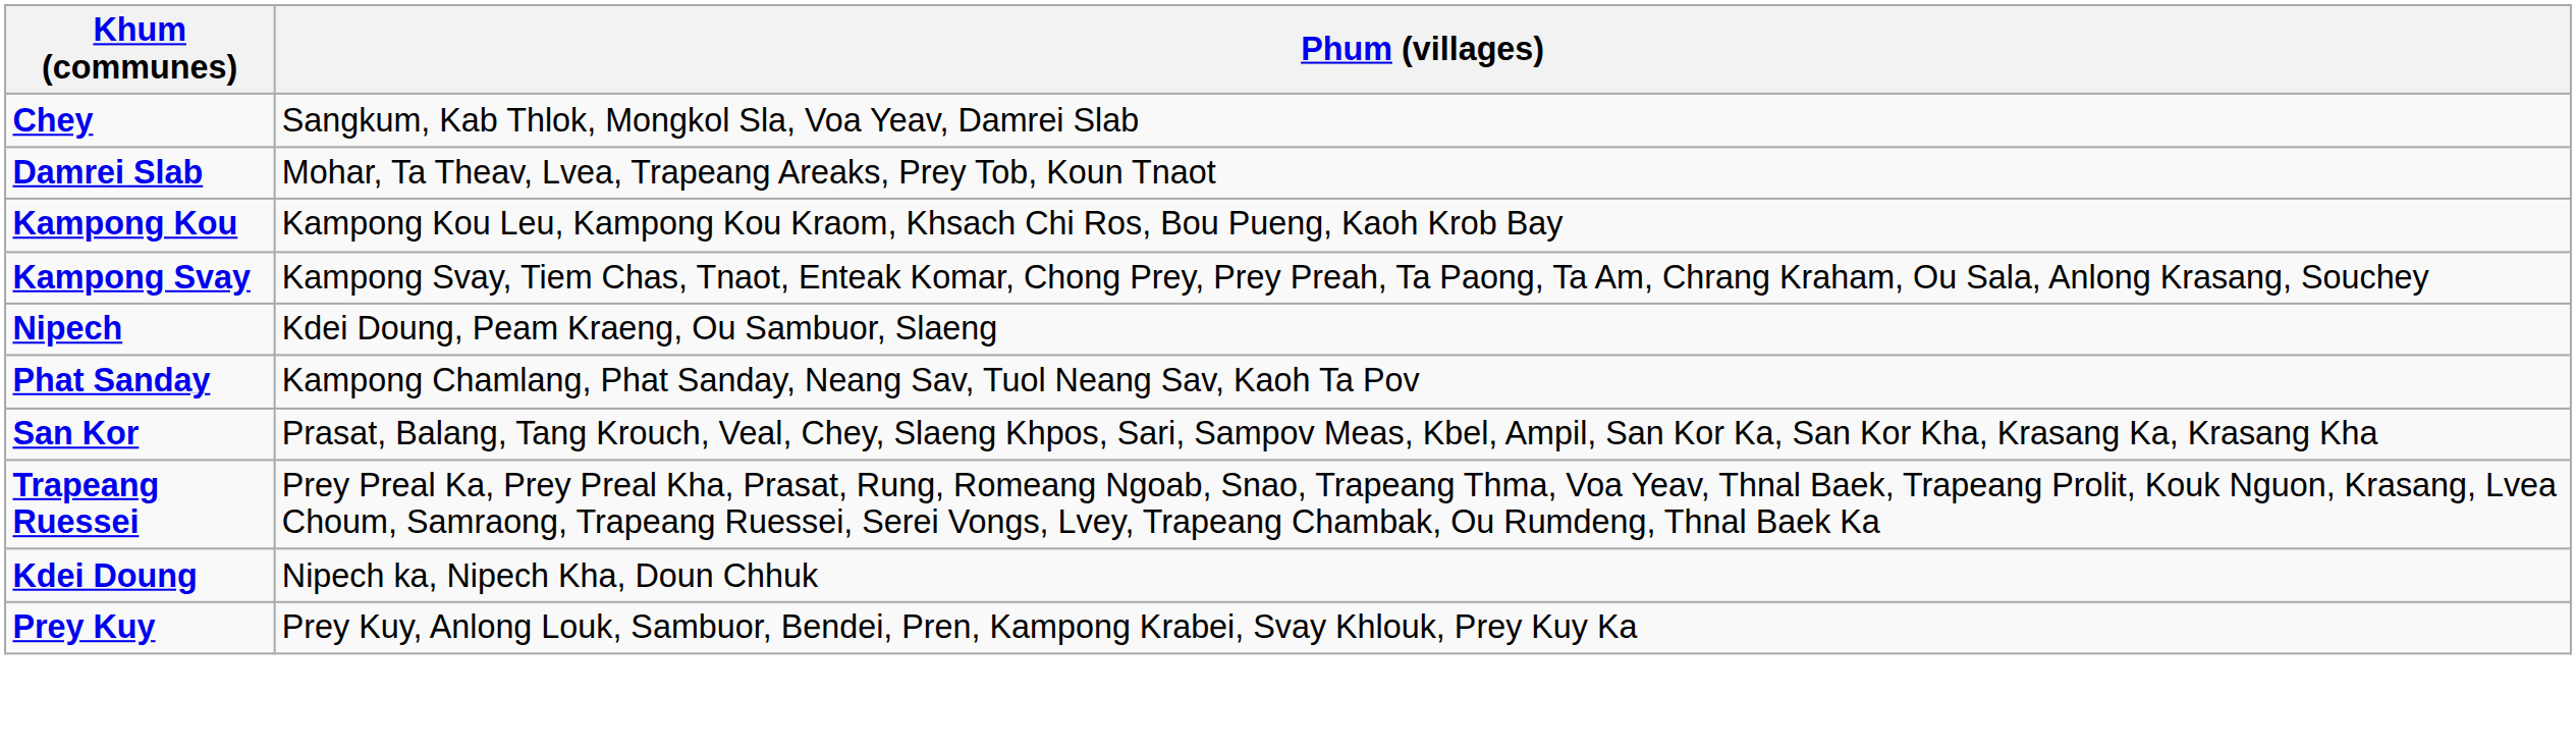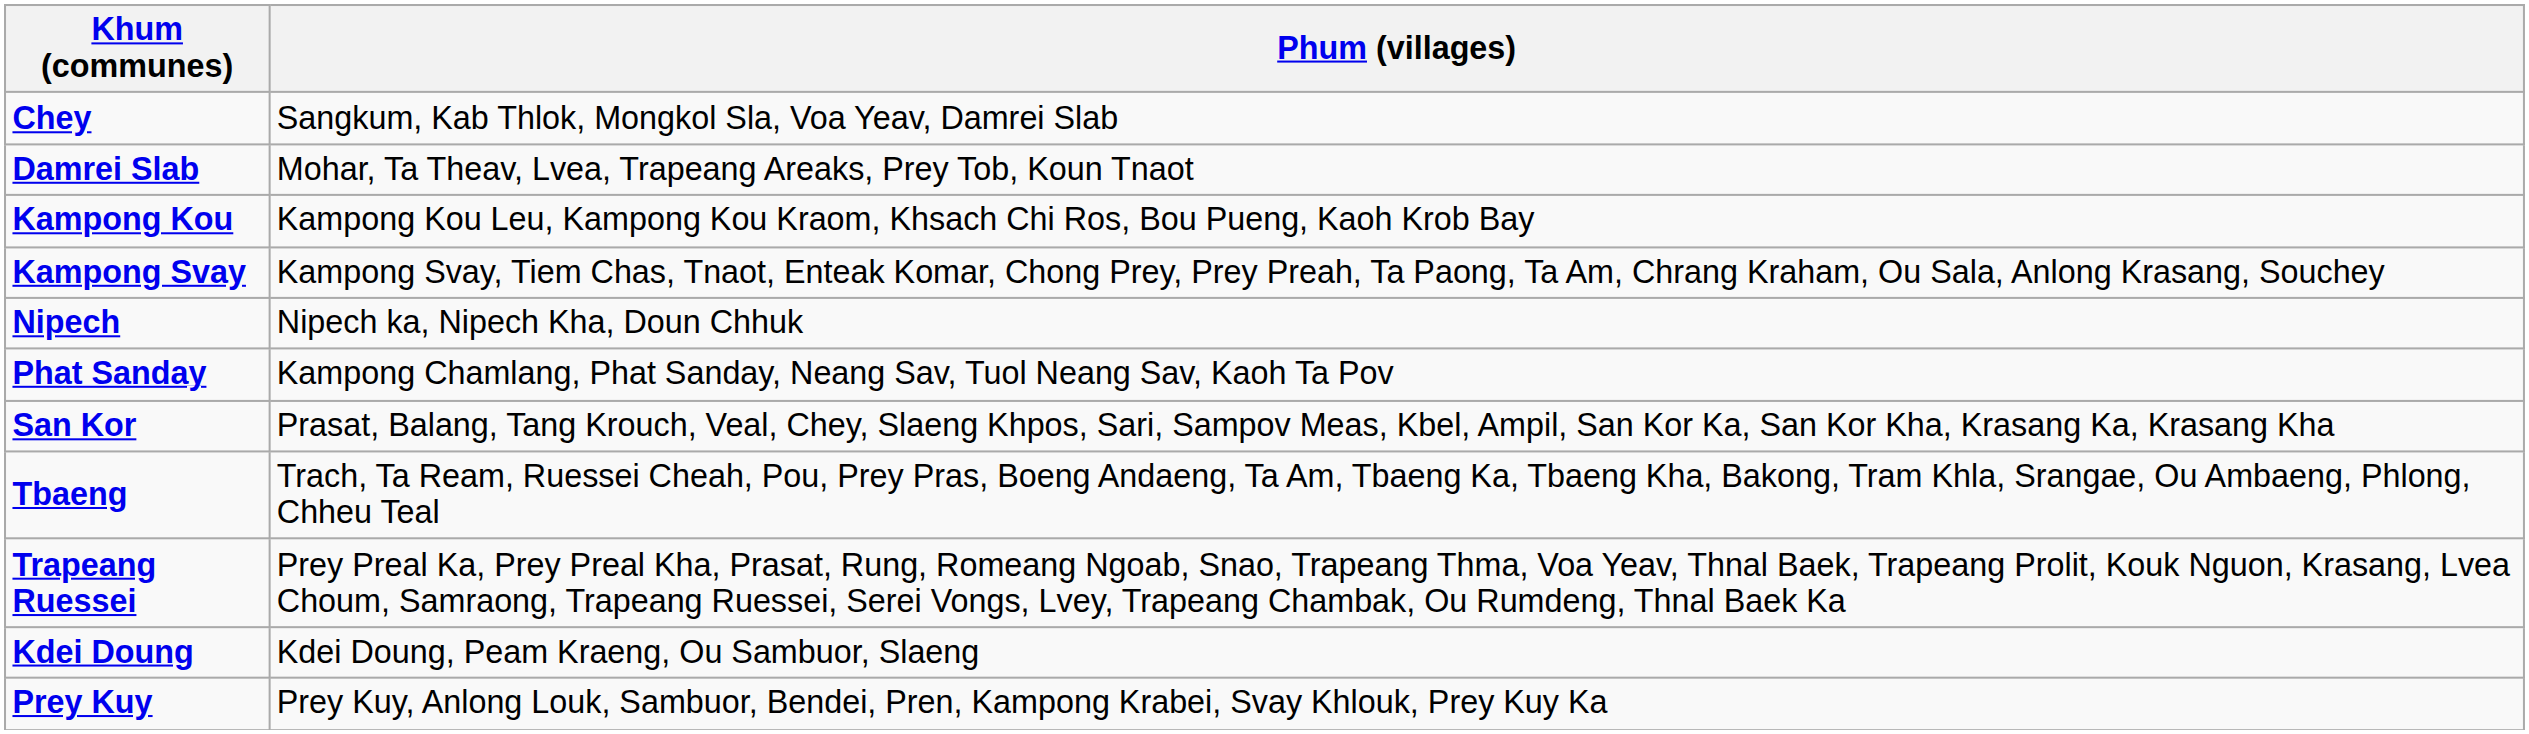 <table class="wikitable">
 <tr>
 <th><a href='#'>Khum</a> (communes)</th>
 <th><a href='#'>Phum</a> (villages)</th>
 </tr>
 <tr>
 <td><strong><a href='#'>Chey</a></strong></td>
 <td>Sangkum, Kab Thlok, Mongkol Sla, Voa Yeav, Damrei Slab</td>
 </tr>
 <tr>
 <td><strong><a href='#'>Damrei Slab</a></strong></td>
 <td>Mohar, Ta Theav, Lvea, Trapeang Areaks, Prey Tob, Koun Tnaot</td>
 </tr>
 <tr>
 <td><strong><a href='#'>Kampong Kou</a></strong></td>
 <td>Kampong Kou Leu, Kampong Kou Kraom, Khsach Chi Ros, Bou Pueng, Kaoh Krob Bay</td>
 </tr>
 <tr>
 <td><strong><a href='#'>Kampong Svay</a></strong></td>
 <td>Kampong Svay, Tiem Chas, Tnaot, Enteak Komar, Chong Prey, Prey Preah, Ta Paong, Ta Am, Chrang Kraham, Ou Sala, Anlong Krasang, Souchey</td>
 </tr>
 <tr>
 <td><strong><a href='#'>Nipech</a></strong></td>
-<td>Kdei Doung, Peam Kraeng, Ou Sambuor, Slaeng</td>
+<td>Nipech ka, Nipech Kha, Doun Chhuk</td>
 </tr>
 <tr>
 <td><strong><a href='#'>Phat Sanday</a></strong></td>
 <td>Kampong Chamlang, Phat Sanday, Neang Sav, Tuol Neang Sav, Kaoh Ta Pov</td>
 </tr>
 <tr>
 <td><strong><a href='#'>San Kor</a></strong></td>
 <td>Prasat, Balang, Tang Krouch, Veal, Chey, Slaeng Khpos, Sari, Sampov Meas, Kbel, Ampil, San Kor Ka, San Kor Kha, Krasang Ka, Krasang Kha</td>
 </tr>
 <tr>
+<td><strong><a href='#'>Tbaeng</a></strong></td>
+<td>Trach, Ta Ream, Ruessei Cheah, Pou, Prey Pras, Boeng Andaeng, Ta Am, Tbaeng Ka, Tbaeng Kha, Bakong, Tram Khla, Srangae, Ou Ambaeng, Phlong, Chheu Teal</td>
+</tr>
+<tr>
 <td><strong><a href='#'>Trapeang Ruessei</a></strong></td>
 <td>Prey Preal Ka, Prey Preal Kha, Prasat, Rung, Romeang Ngoab, Snao, Trapeang Thma, Voa Yeav, Thnal Baek, Trapeang Prolit, Kouk Nguon, Krasang, Lvea Choum, Samraong, Trapeang Ruessei, Serei Vongs, Lvey, Trapeang Chambak, Ou Rumdeng, Thnal Baek Ka</td>
 </tr>
 <tr>
 <td><strong><a href='#'>Kdei Doung</a></strong></td>
-<td>Nipech ka, Nipech Kha, Doun Chhuk</td>
+<td>Kdei Doung, Peam Kraeng, Ou Sambuor, Slaeng</td>
 </tr>
 <tr>
 <td><strong><a href='#'>Prey Kuy</a></strong></td>
 <td>Prey Kuy, Anlong Louk, Sambuor, Bendei, Pren, Kampong Krabei, Svay Khlouk, Prey Kuy Ka</td>
 </tr>
 </table>
